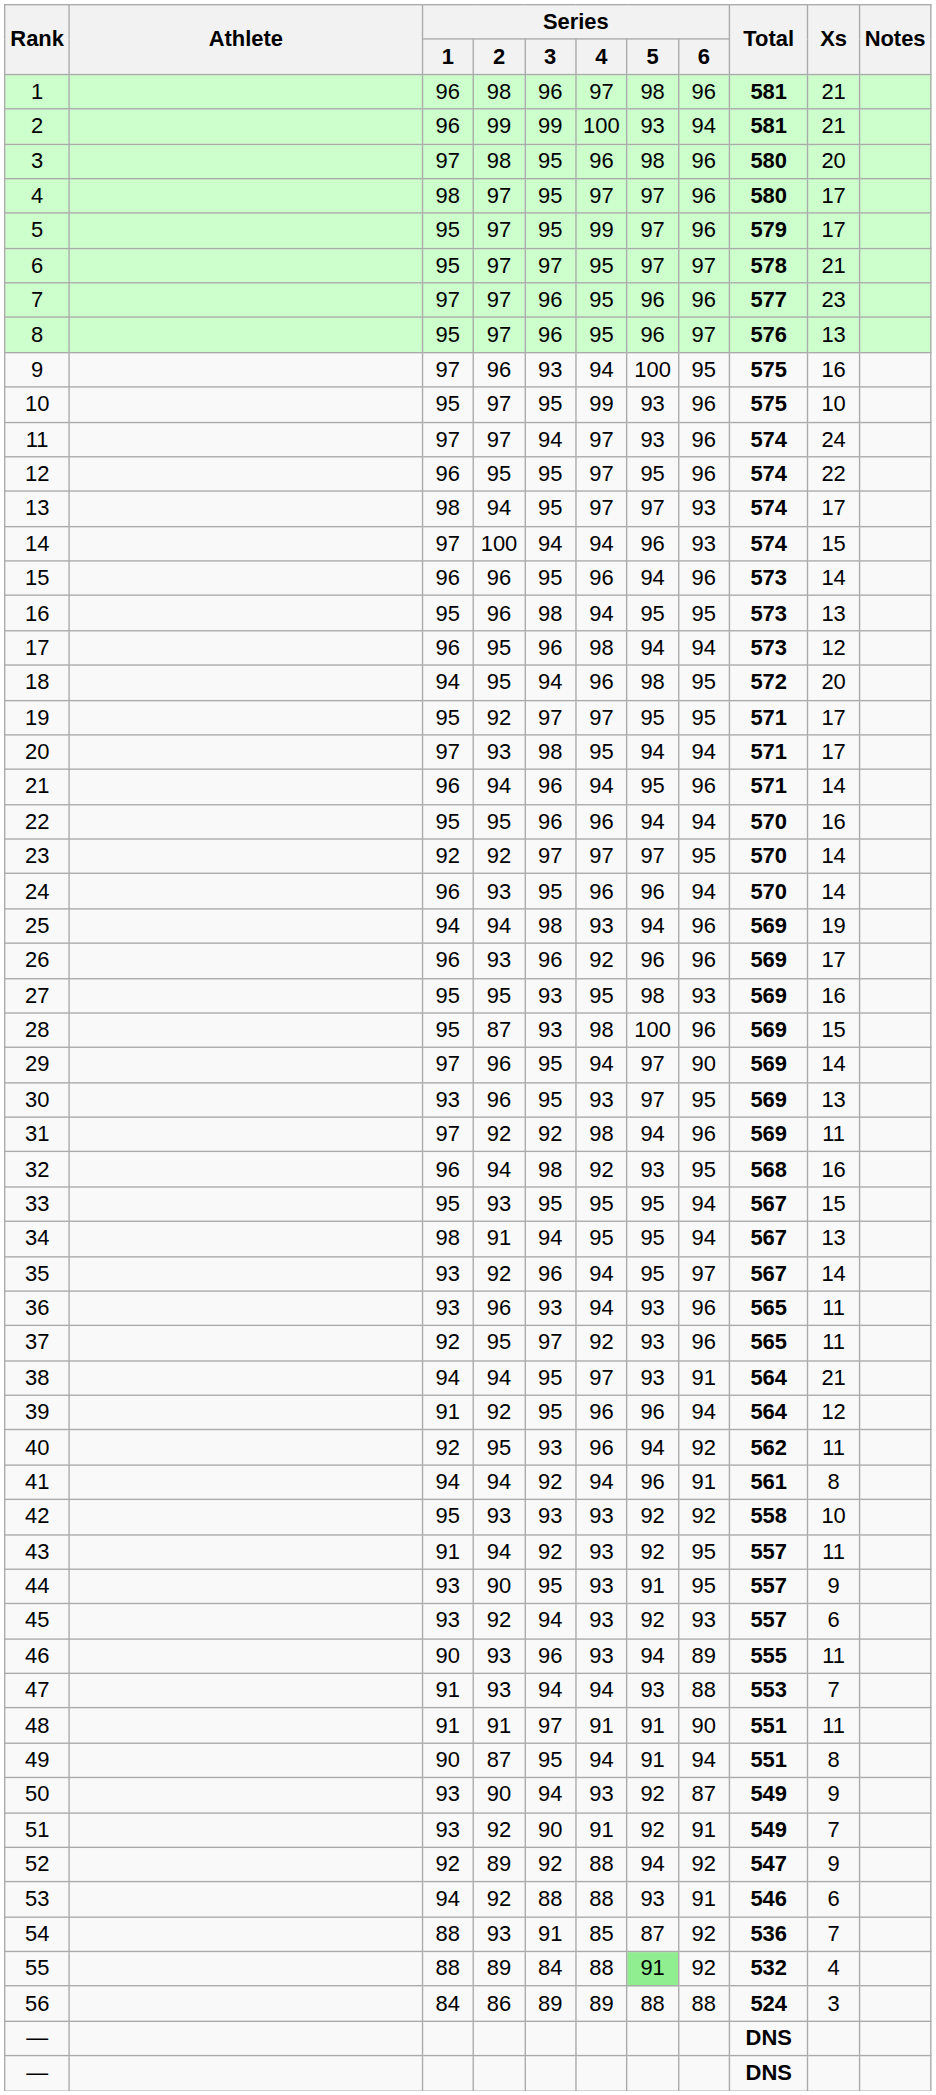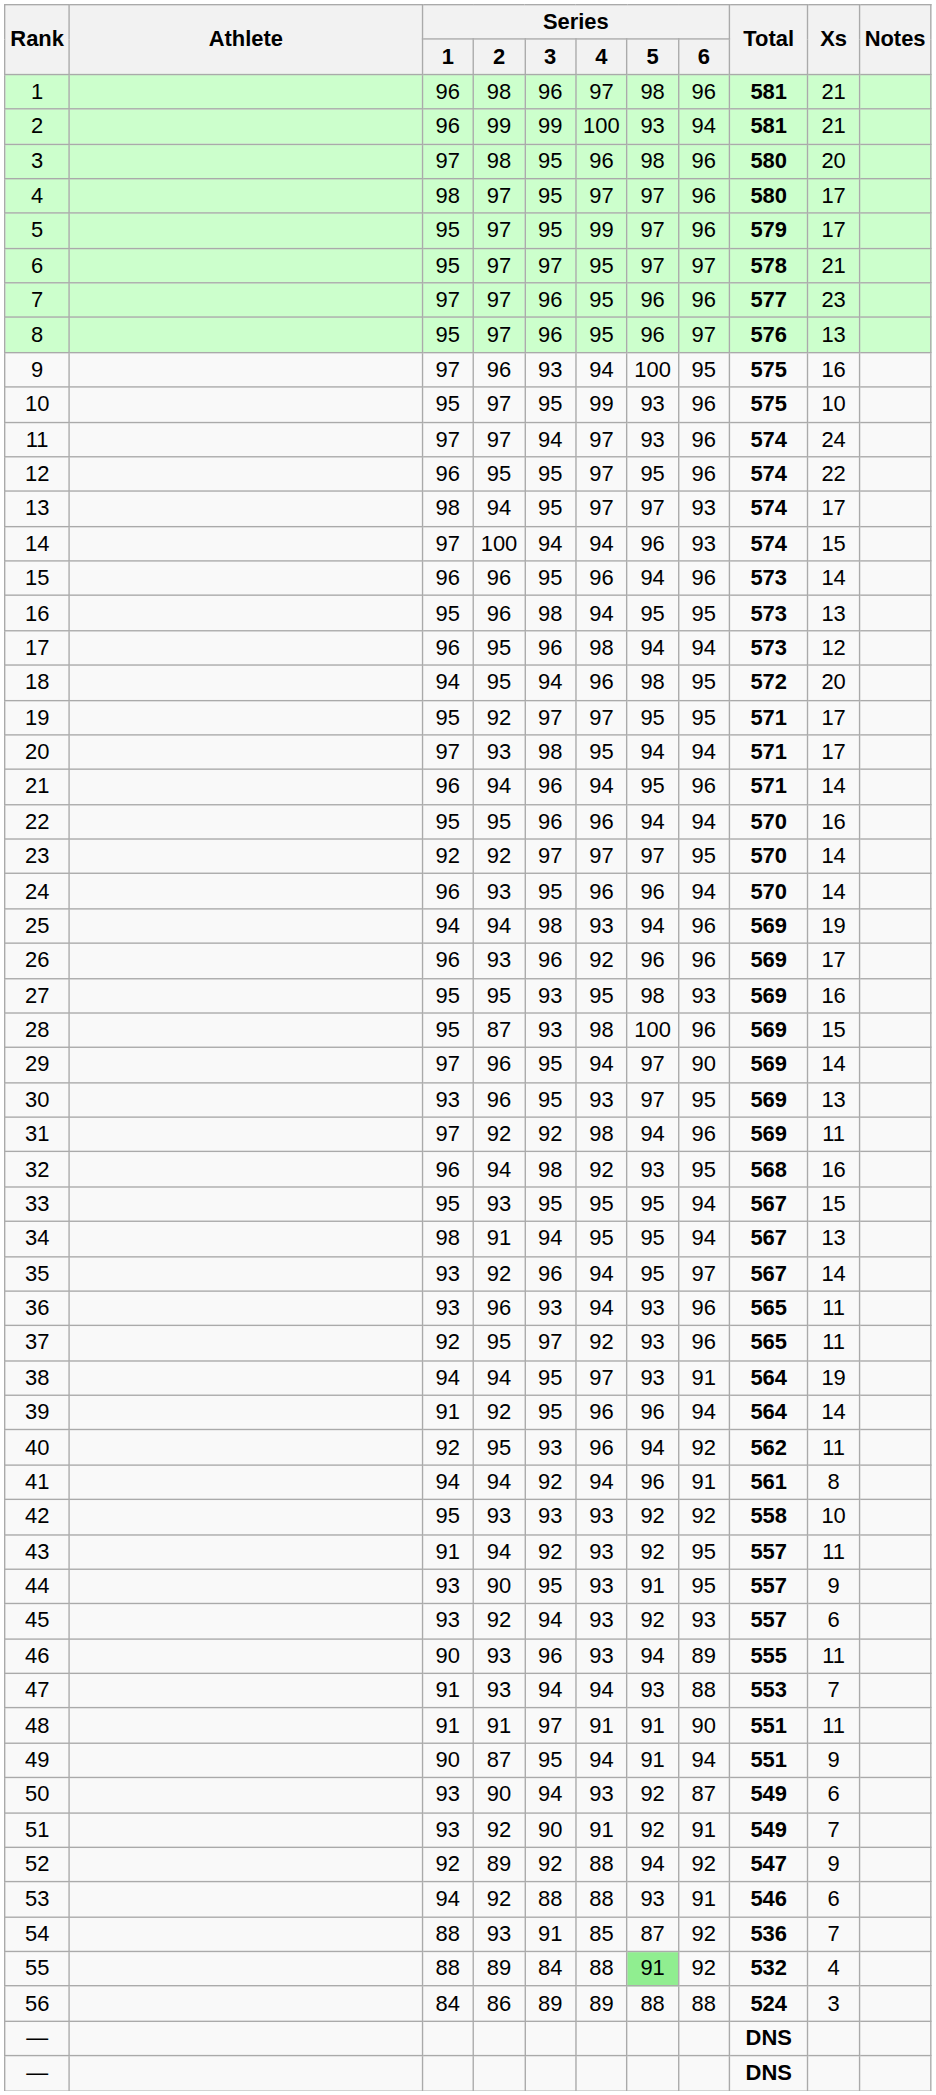 <table class="wikitable" style="text-align:center">
 <tr>
 <th rowspan=2 width=40>Rank</th>
 <th rowspan=2 width=250>Athlete</th>
 <th colspan=6>Series</th>
 <th rowspan=2 width=50>Total</th>
 <th rowspan=2 width=30>Xs</th>
 <th rowspan=2 width=45>Notes</th>
 </tr>
 <tr>
 <th width=30>1</th>
 <th width=30>2</th>
 <th width=30>3</th>
 <th width=30>4</th>
 <th width=30>5</th>
 <th width=30>6</th>
 </tr>
 <tr bgcolor=ccffcc>
 <td>1</td>
 <td align=left></td>
 <td>96</td>
 <td>98</td>
 <td>96</td>
 <td>97</td>
 <td>98</td>
 <td>96</td>
 <td><strong>581</strong></td>
 <td>21</td>
 <td></td>
 </tr>
 <tr bgcolor=ccffcc>
 <td>2</td>
 <td align=left></td>
 <td>96</td>
 <td>99</td>
 <td>99</td>
 <td>100</td>
 <td>93</td>
 <td>94</td>
 <td><strong>581</strong></td>
 <td>21</td>
 <td></td>
 </tr>
 <tr bgcolor=ccffcc>
 <td>3</td>
 <td align=left></td>
 <td>97</td>
 <td>98</td>
 <td>95</td>
 <td>96</td>
 <td>98</td>
 <td>96</td>
 <td><strong>580</strong></td>
 <td>20</td>
 <td></td>
 </tr>
 <tr bgcolor=ccffcc>
 <td>4</td>
 <td align=left></td>
 <td>98</td>
 <td>97</td>
 <td>95</td>
 <td>97</td>
 <td>97</td>
 <td>96</td>
 <td><strong>580</strong></td>
 <td>17</td>
 <td></td>
 </tr>
 <tr bgcolor=ccffcc>
 <td>5</td>
 <td align=left></td>
 <td>95</td>
 <td>97</td>
 <td>95</td>
 <td>99</td>
 <td>97</td>
 <td>96</td>
 <td><strong>579</strong></td>
 <td>17</td>
 <td></td>
 </tr>
 <tr bgcolor=ccffcc>
 <td>6</td>
 <td align=left></td>
 <td>95</td>
 <td>97</td>
 <td>97</td>
 <td>95</td>
 <td>97</td>
 <td>97</td>
 <td><strong>578</strong></td>
 <td>21</td>
 <td></td>
 </tr>
 <tr bgcolor=ccffcc>
 <td>7</td>
 <td align=left></td>
 <td>97</td>
 <td>97</td>
 <td>96</td>
 <td>95</td>
 <td>96</td>
 <td>96</td>
 <td><strong>577</strong></td>
 <td>23</td>
 <td></td>
 </tr>
 <tr bgcolor=ccffcc>
 <td>8</td>
 <td align=left></td>
 <td>95</td>
 <td>97</td>
 <td>96</td>
 <td>95</td>
 <td>96</td>
 <td>97</td>
 <td><strong>576</strong></td>
 <td>13</td>
 <td></td>
 </tr>
 <tr>
 <td>9</td>
 <td align=left></td>
 <td>97</td>
 <td>96</td>
 <td>93</td>
 <td>94</td>
 <td>100</td>
 <td>95</td>
 <td><strong>575</strong></td>
 <td>16</td>
 <td></td>
 </tr>
 <tr>
 <td>10</td>
 <td align=left></td>
 <td>95</td>
 <td>97</td>
 <td>95</td>
 <td>99</td>
 <td>93</td>
 <td>96</td>
 <td><strong>575</strong></td>
 <td>10</td>
 <td></td>
 </tr>
 <tr>
 <td>11</td>
 <td align=left></td>
 <td>97</td>
 <td>97</td>
 <td>94</td>
 <td>97</td>
 <td>93</td>
 <td>96</td>
 <td><strong>574</strong></td>
 <td>24</td>
 <td></td>
 </tr>
 <tr>
 <td>12</td>
 <td align=left></td>
 <td>96</td>
 <td>95</td>
 <td>95</td>
 <td>97</td>
 <td>95</td>
 <td>96</td>
 <td><strong>574</strong></td>
 <td>22</td>
 <td></td>
 </tr>
 <tr>
 <td>13</td>
 <td align=left></td>
 <td>98</td>
 <td>94</td>
 <td>95</td>
 <td>97</td>
 <td>97</td>
 <td>93</td>
 <td><strong>574</strong></td>
 <td>17</td>
 <td></td>
 </tr>
 <tr>
 <td>14</td>
 <td align=left></td>
 <td>97</td>
 <td>100</td>
 <td>94</td>
 <td>94</td>
 <td>96</td>
 <td>93</td>
 <td><strong>574</strong></td>
 <td>15</td>
 <td></td>
 </tr>
 <tr>
 <td>15</td>
 <td align=left></td>
 <td>96</td>
 <td>96</td>
 <td>95</td>
 <td>96</td>
 <td>94</td>
 <td>96</td>
 <td><strong>573</strong></td>
 <td>14</td>
 <td></td>
 </tr>
 <tr>
 <td>16</td>
 <td align=left></td>
 <td>95</td>
 <td>96</td>
 <td>98</td>
 <td>94</td>
 <td>95</td>
 <td>95</td>
 <td><strong>573</strong></td>
 <td>13</td>
 <td></td>
 </tr>
 <tr>
 <td>17</td>
 <td align=left></td>
 <td>96</td>
 <td>95</td>
 <td>96</td>
 <td>98</td>
 <td>94</td>
 <td>94</td>
 <td><strong>573</strong></td>
 <td>12</td>
 <td></td>
 </tr>
 <tr>
 <td>18</td>
 <td align=left></td>
 <td>94</td>
 <td>95</td>
 <td>94</td>
 <td>96</td>
 <td>98</td>
 <td>95</td>
 <td><strong>572</strong></td>
 <td>20</td>
 <td></td>
 </tr>
 <tr>
 <td>19</td>
 <td align=left></td>
 <td>95</td>
 <td>92</td>
 <td>97</td>
 <td>97</td>
 <td>95</td>
 <td>95</td>
 <td><strong>571</strong></td>
 <td>17</td>
 <td></td>
 </tr>
 <tr>
 <td>20</td>
 <td align=left></td>
 <td>97</td>
 <td>93</td>
 <td>98</td>
 <td>95</td>
 <td>94</td>
 <td>94</td>
 <td><strong>571</strong></td>
 <td>17</td>
 <td></td>
 </tr>
 <tr>
 <td>21</td>
 <td align=left></td>
 <td>96</td>
 <td>94</td>
 <td>96</td>
 <td>94</td>
 <td>95</td>
 <td>96</td>
 <td><strong>571</strong></td>
 <td>14</td>
 <td></td>
 </tr>
 <tr>
 <td>22</td>
 <td align=left></td>
 <td>95</td>
 <td>95</td>
 <td>96</td>
 <td>96</td>
 <td>94</td>
 <td>94</td>
 <td><strong>570</strong></td>
 <td>16</td>
 <td></td>
 </tr>
 <tr>
 <td>23</td>
 <td align=left></td>
 <td>92</td>
 <td>92</td>
 <td>97</td>
 <td>97</td>
 <td>97</td>
 <td>95</td>
 <td><strong>570</strong></td>
 <td>14</td>
 <td></td>
 </tr>
 <tr>
 <td>24</td>
 <td align=left></td>
 <td>96</td>
 <td>93</td>
 <td>95</td>
 <td>96</td>
 <td>96</td>
 <td>94</td>
 <td><strong>570</strong></td>
 <td>14</td>
 <td></td>
 </tr>
 <tr>
 <td>25</td>
 <td align=left></td>
 <td>94</td>
 <td>94</td>
 <td>98</td>
 <td>93</td>
 <td>94</td>
 <td>96</td>
 <td><strong>569</strong></td>
 <td>19</td>
 <td></td>
 </tr>
 <tr>
 <td>26</td>
 <td align=left></td>
 <td>96</td>
 <td>93</td>
 <td>96</td>
 <td>92</td>
 <td>96</td>
 <td>96</td>
 <td><strong>569</strong></td>
 <td>17</td>
 <td></td>
 </tr>
 <tr>
 <td>27</td>
 <td align=left></td>
 <td>95</td>
 <td>95</td>
 <td>93</td>
 <td>95</td>
 <td>98</td>
 <td>93</td>
 <td><strong>569</strong></td>
 <td>16</td>
 <td></td>
 </tr>
 <tr>
 <td>28</td>
 <td align=left></td>
 <td>95</td>
 <td>87</td>
 <td>93</td>
 <td>98</td>
 <td>100</td>
 <td>96</td>
 <td><strong>569</strong></td>
 <td>15</td>
 <td></td>
 </tr>
 <tr>
 <td>29</td>
 <td align=left></td>
 <td>97</td>
 <td>96</td>
 <td>95</td>
 <td>94</td>
 <td>97</td>
 <td>90</td>
 <td><strong>569</strong></td>
 <td>14</td>
 <td></td>
 </tr>
 <tr>
 <td>30</td>
 <td align=left></td>
 <td>93</td>
 <td>96</td>
 <td>95</td>
 <td>93</td>
 <td>97</td>
 <td>95</td>
 <td><strong>569</strong></td>
 <td>13</td>
 <td></td>
 </tr>
 <tr>
 <td>31</td>
 <td align=left></td>
 <td>97</td>
 <td>92</td>
 <td>92</td>
 <td>98</td>
 <td>94</td>
 <td>96</td>
 <td><strong>569</strong></td>
 <td>11</td>
 <td></td>
 </tr>
 <tr>
 <td>32</td>
 <td align=left></td>
 <td>96</td>
 <td>94</td>
 <td>98</td>
 <td>92</td>
 <td>93</td>
 <td>95</td>
 <td><strong>568</strong></td>
 <td>16</td>
 <td></td>
 </tr>
 <tr>
 <td>33</td>
 <td align=left></td>
 <td>95</td>
 <td>93</td>
 <td>95</td>
 <td>95</td>
 <td>95</td>
 <td>94</td>
 <td><strong>567</strong></td>
 <td>15</td>
 <td></td>
 </tr>
 <tr>
 <td>34</td>
 <td align=left></td>
 <td>98</td>
 <td>91</td>
 <td>94</td>
 <td>95</td>
 <td>95</td>
 <td>94</td>
 <td><strong>567</strong></td>
 <td>13</td>
 <td></td>
 </tr>
 <tr>
 <td>35</td>
 <td align=left></td>
 <td>93</td>
 <td>92</td>
 <td>96</td>
 <td>94</td>
 <td>95</td>
 <td>97</td>
 <td><strong>567</strong></td>
 <td>14</td>
 <td></td>
 </tr>
 <tr>
 <td>36</td>
 <td align=left></td>
 <td>93</td>
 <td>96</td>
 <td>93</td>
 <td>94</td>
 <td>93</td>
 <td>96</td>
 <td><strong>565</strong></td>
 <td>11</td>
 <td></td>
 </tr>
 <tr>
 <td>37</td>
 <td align=left></td>
 <td>92</td>
 <td>95</td>
 <td>97</td>
 <td>92</td>
 <td>93</td>
 <td>96</td>
 <td><strong>565</strong></td>
 <td>11</td>
 <td></td>
 </tr>
 <tr>
 <td>38</td>
 <td align=left></td>
 <td>94</td>
 <td>94</td>
 <td>95</td>
 <td>97</td>
 <td>93</td>
 <td>91</td>
 <td><strong>564</strong></td>
-<td>21</td>
+<td>19</td>
 <td></td>
 </tr>
 <tr>
 <td>39</td>
 <td align=left></td>
 <td>91</td>
 <td>92</td>
 <td>95</td>
 <td>96</td>
 <td>96</td>
 <td>94</td>
 <td><strong>564</strong></td>
-<td>12</td>
+<td>14</td>
 <td></td>
 </tr>
 <tr>
 <td>40</td>
 <td align=left></td>
 <td>92</td>
 <td>95</td>
 <td>93</td>
 <td>96</td>
 <td>94</td>
 <td>92</td>
 <td><strong>562</strong></td>
 <td>11</td>
 <td></td>
 </tr>
 <tr>
 <td>41</td>
 <td align=left></td>
 <td>94</td>
 <td>94</td>
 <td>92</td>
 <td>94</td>
 <td>96</td>
 <td>91</td>
 <td><strong>561</strong></td>
 <td>8</td>
 <td></td>
 </tr>
 <tr>
 <td>42</td>
 <td align=left></td>
 <td>95</td>
 <td>93</td>
 <td>93</td>
 <td>93</td>
 <td>92</td>
 <td>92</td>
 <td><strong>558</strong></td>
 <td>10</td>
 <td></td>
 </tr>
 <tr>
 <td>43</td>
 <td align=left></td>
 <td>91</td>
 <td>94</td>
 <td>92</td>
 <td>93</td>
 <td>92</td>
 <td>95</td>
 <td><strong>557</strong></td>
 <td>11</td>
 <td></td>
 </tr>
 <tr>
 <td>44</td>
 <td align=left></td>
 <td>93</td>
 <td>90</td>
 <td>95</td>
 <td>93</td>
 <td>91</td>
 <td>95</td>
 <td><strong>557</strong></td>
 <td>9</td>
 <td></td>
 </tr>
 <tr>
 <td>45</td>
 <td align=left></td>
 <td>93</td>
 <td>92</td>
 <td>94</td>
 <td>93</td>
 <td>92</td>
 <td>93</td>
 <td><strong>557</strong></td>
 <td>6</td>
 <td></td>
 </tr>
 <tr>
 <td>46</td>
 <td align=left></td>
 <td>90</td>
 <td>93</td>
 <td>96</td>
 <td>93</td>
 <td>94</td>
 <td>89</td>
 <td><strong>555</strong></td>
 <td>11</td>
 <td></td>
 </tr>
 <tr>
 <td>47</td>
 <td align=left></td>
 <td>91</td>
 <td>93</td>
 <td>94</td>
 <td>94</td>
 <td>93</td>
 <td>88</td>
 <td><strong>553</strong></td>
 <td>7</td>
 <td></td>
 </tr>
 <tr>
 <td>48</td>
 <td align=left></td>
 <td>91</td>
 <td>91</td>
 <td>97</td>
 <td>91</td>
 <td>91</td>
 <td>90</td>
 <td><strong>551</strong></td>
 <td>11</td>
 <td></td>
 </tr>
 <tr>
 <td>49</td>
 <td align=left></td>
 <td>90</td>
 <td>87</td>
 <td>95</td>
 <td>94</td>
 <td>91</td>
 <td>94</td>
 <td><strong>551</strong></td>
-<td>8</td>
+<td>9</td>
 <td></td>
 </tr>
 <tr>
 <td>50</td>
 <td align=left></td>
 <td>93</td>
 <td>90</td>
 <td>94</td>
 <td>93</td>
 <td>92</td>
 <td>87</td>
 <td><strong>549</strong></td>
-<td>9</td>
+<td>6</td>
 <td></td>
 </tr>
 <tr>
 <td>51</td>
 <td align=left></td>
 <td>93</td>
 <td>92</td>
 <td>90</td>
 <td>91</td>
 <td>92</td>
 <td>91</td>
 <td><strong>549</strong></td>
 <td>7</td>
 <td></td>
 </tr>
 <tr>
 <td>52</td>
 <td align=left></td>
 <td>92</td>
 <td>89</td>
 <td>92</td>
 <td>88</td>
 <td>94</td>
 <td>92</td>
 <td><strong>547</strong></td>
 <td>9</td>
 <td></td>
 </tr>
 <tr>
 <td>53</td>
 <td align=left></td>
 <td>94</td>
 <td>92</td>
 <td>88</td>
 <td>88</td>
 <td>93</td>
 <td>91</td>
 <td><strong>546</strong></td>
 <td>6</td>
 <td></td>
 </tr>
 <tr>
 <td>54</td>
 <td align=left></td>
 <td>88</td>
 <td>93</td>
 <td>91</td>
 <td>85</td>
 <td>87</td>
 <td>92</td>
 <td><strong>536</strong></td>
 <td>7</td>
 <td></td>
 </tr>
 <tr>
 <td>55</td>
 <td align=left></td>
 <td>88</td>
 <td>89</td>
 <td>84</td>
 <td>88</td>
 <td style="background: lightgreen;">91</td>
 <td>92</td>
 <td><strong>532</strong></td>
 <td>4</td>
 <td></td>
 </tr>
 <tr>
 <td>56</td>
 <td align=left></td>
 <td>84</td>
 <td>86</td>
 <td>89</td>
 <td>89</td>
 <td>88</td>
 <td>88</td>
 <td><strong>524</strong></td>
 <td>3</td>
 <td></td>
 </tr>
 <tr>
 <td>—</td>
 <td align=left></td>
 <td></td>
 <td></td>
 <td></td>
 <td></td>
 <td></td>
 <td></td>
 <td><strong>DNS</strong></td>
 <td></td>
 <td></td>
 </tr>
 <tr>
 <td>—</td>
 <td align=left></td>
 <td></td>
 <td></td>
 <td></td>
 <td></td>
 <td></td>
 <td></td>
 <td><strong>DNS</strong></td>
 <td></td>
 <td></td>
 </tr>
 </table>
